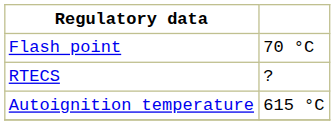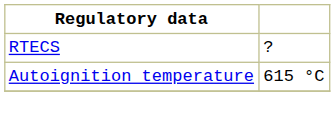 <table border="1" cellspacing="0" cellpadding="3" style="margin: 0 0 0 0.5em; background: #FFFFFF; border-collapse: collapse; border-color: #C0C090;">
 <tr>
 <th>Regulatory data</th>
-</tr>
-<tr>
-<td><a href='#'>Flash point</a></td>
-<td>70 °C</td>
 </tr>
 <tr>
 <td><a href='#'>RTECS</a></td>
 <td>?</td>
 </tr>
 <tr>
 <td><a href='#'>Autoignition temperature</a></td>
 <td>615 °C</td>
 </tr>
 <tr>
 </tr>
 </table>
